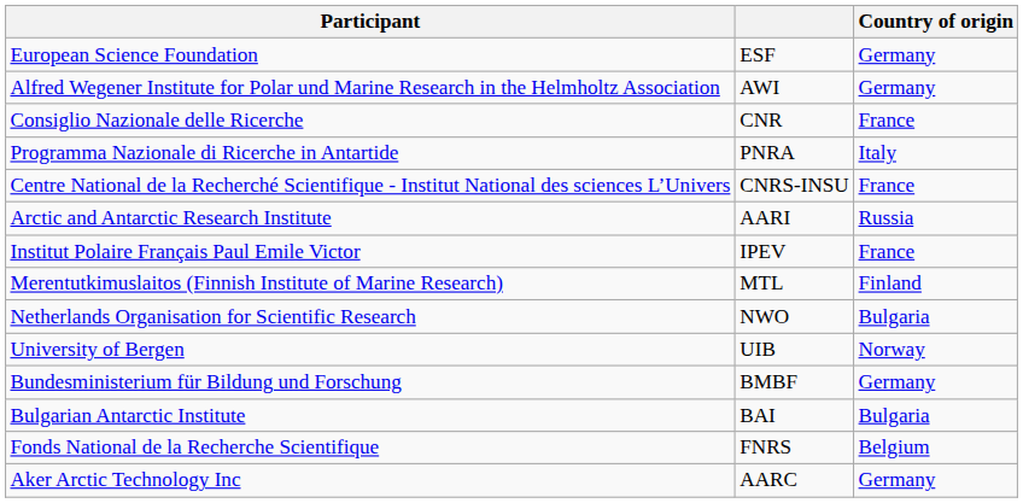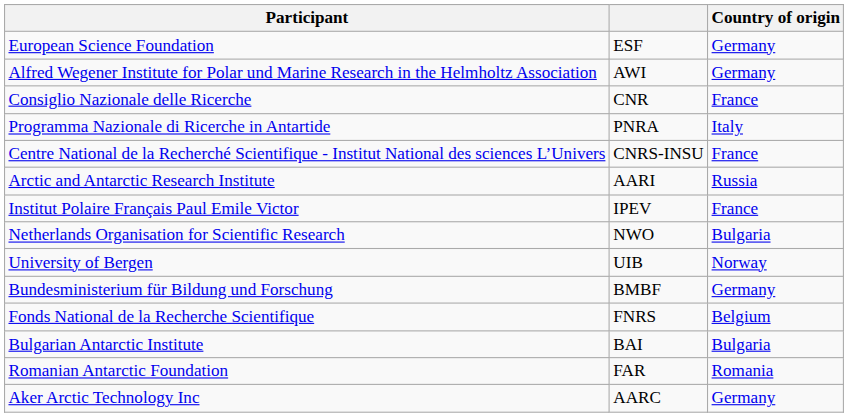 <table class="wikitable">
 <tr>
 <th>Participant</th>
 <th></th>
 <th>Country of origin</th>
 </tr>
 <tr>
 <td><a href='#'>European Science Foundation</a></td>
 <td>ESF</td>
 <td><a href='#'>Germany</a></td>
 </tr>
 <tr>
 <td><a href='#'>Alfred Wegener Institute for Polar und Marine Research in the Helmholtz Association</a></td>
 <td>AWI</td>
 <td><a href='#'>Germany</a></td>
 </tr>
 <tr>
 <td><a href='#'>Consiglio Nazionale delle Ricerche</a></td>
 <td>CNR</td>
 <td><a href='#'>France</a></td>
 </tr>
 <tr>
 <td><a href='#'>Programma Nazionale di Ricerche in Antartide</a></td>
 <td>PNRA</td>
 <td><a href='#'>Italy</a></td>
 </tr>
 <tr>
 <td><a href='#'>Centre National de la Recherché Scientifique - Institut National des sciences L’Univers</a></td>
 <td>CNRS-INSU</td>
 <td><a href='#'>France</a></td>
 </tr>
 <tr>
 <td><a href='#'>Arctic and Antarctic Research Institute</a></td>
 <td>AARI</td>
 <td><a href='#'>Russia</a></td>
 </tr>
 <tr>
 <td><a href='#'>Institut Polaire Français Paul Emile Victor</a></td>
 <td>IPEV</td>
 <td><a href='#'>France</a></td>
 </tr>
 <tr>
-<td><a href='#'>Merentutkimuslaitos (Finnish Institute of Marine Research)</a></td>
-<td>MTL</td>
-<td><a href='#'>Finland</a></td>
-</tr>
-<tr>
 <td><a href='#'>Netherlands Organisation for Scientific Research</a></td>
 <td>NWO</td>
 <td><a href='#'>Bulgaria</a></td>
 </tr>
 <tr>
 <td><a href='#'>University of Bergen</a></td>
 <td>UIB</td>
 <td><a href='#'>Norway</a></td>
 </tr>
 <tr>
 <td><a href='#'>Bundesministerium für Bildung und Forschung</a></td>
 <td>BMBF</td>
 <td><a href='#'>Germany</a></td>
 </tr>
 <tr>
+<td><a href='#'>Fonds National de la Recherche Scientifique</a></td>
+<td>FNRS</td>
+<td><a href='#'>Belgium</a></td>
+</tr>
+<tr>
 <td><a href='#'>Bulgarian Antarctic Institute</a></td>
 <td>BAI</td>
 <td><a href='#'>Bulgaria</a></td>
 </tr>
 <tr>
-<td><a href='#'>Fonds National de la Recherche Scientifique</a></td>
-<td>FNRS</td>
-<td><a href='#'>Belgium</a></td>
+<td><a href='#'>Romanian Antarctic Foundation</a></td>
+<td>FAR</td>
+<td><a href='#'>Romania</a></td>
 </tr>
 <tr>
 <td><a href='#'>Aker Arctic Technology Inc</a></td>
 <td>AARC</td>
 <td><a href='#'>Germany</a></td>
 </tr>
 </table>
